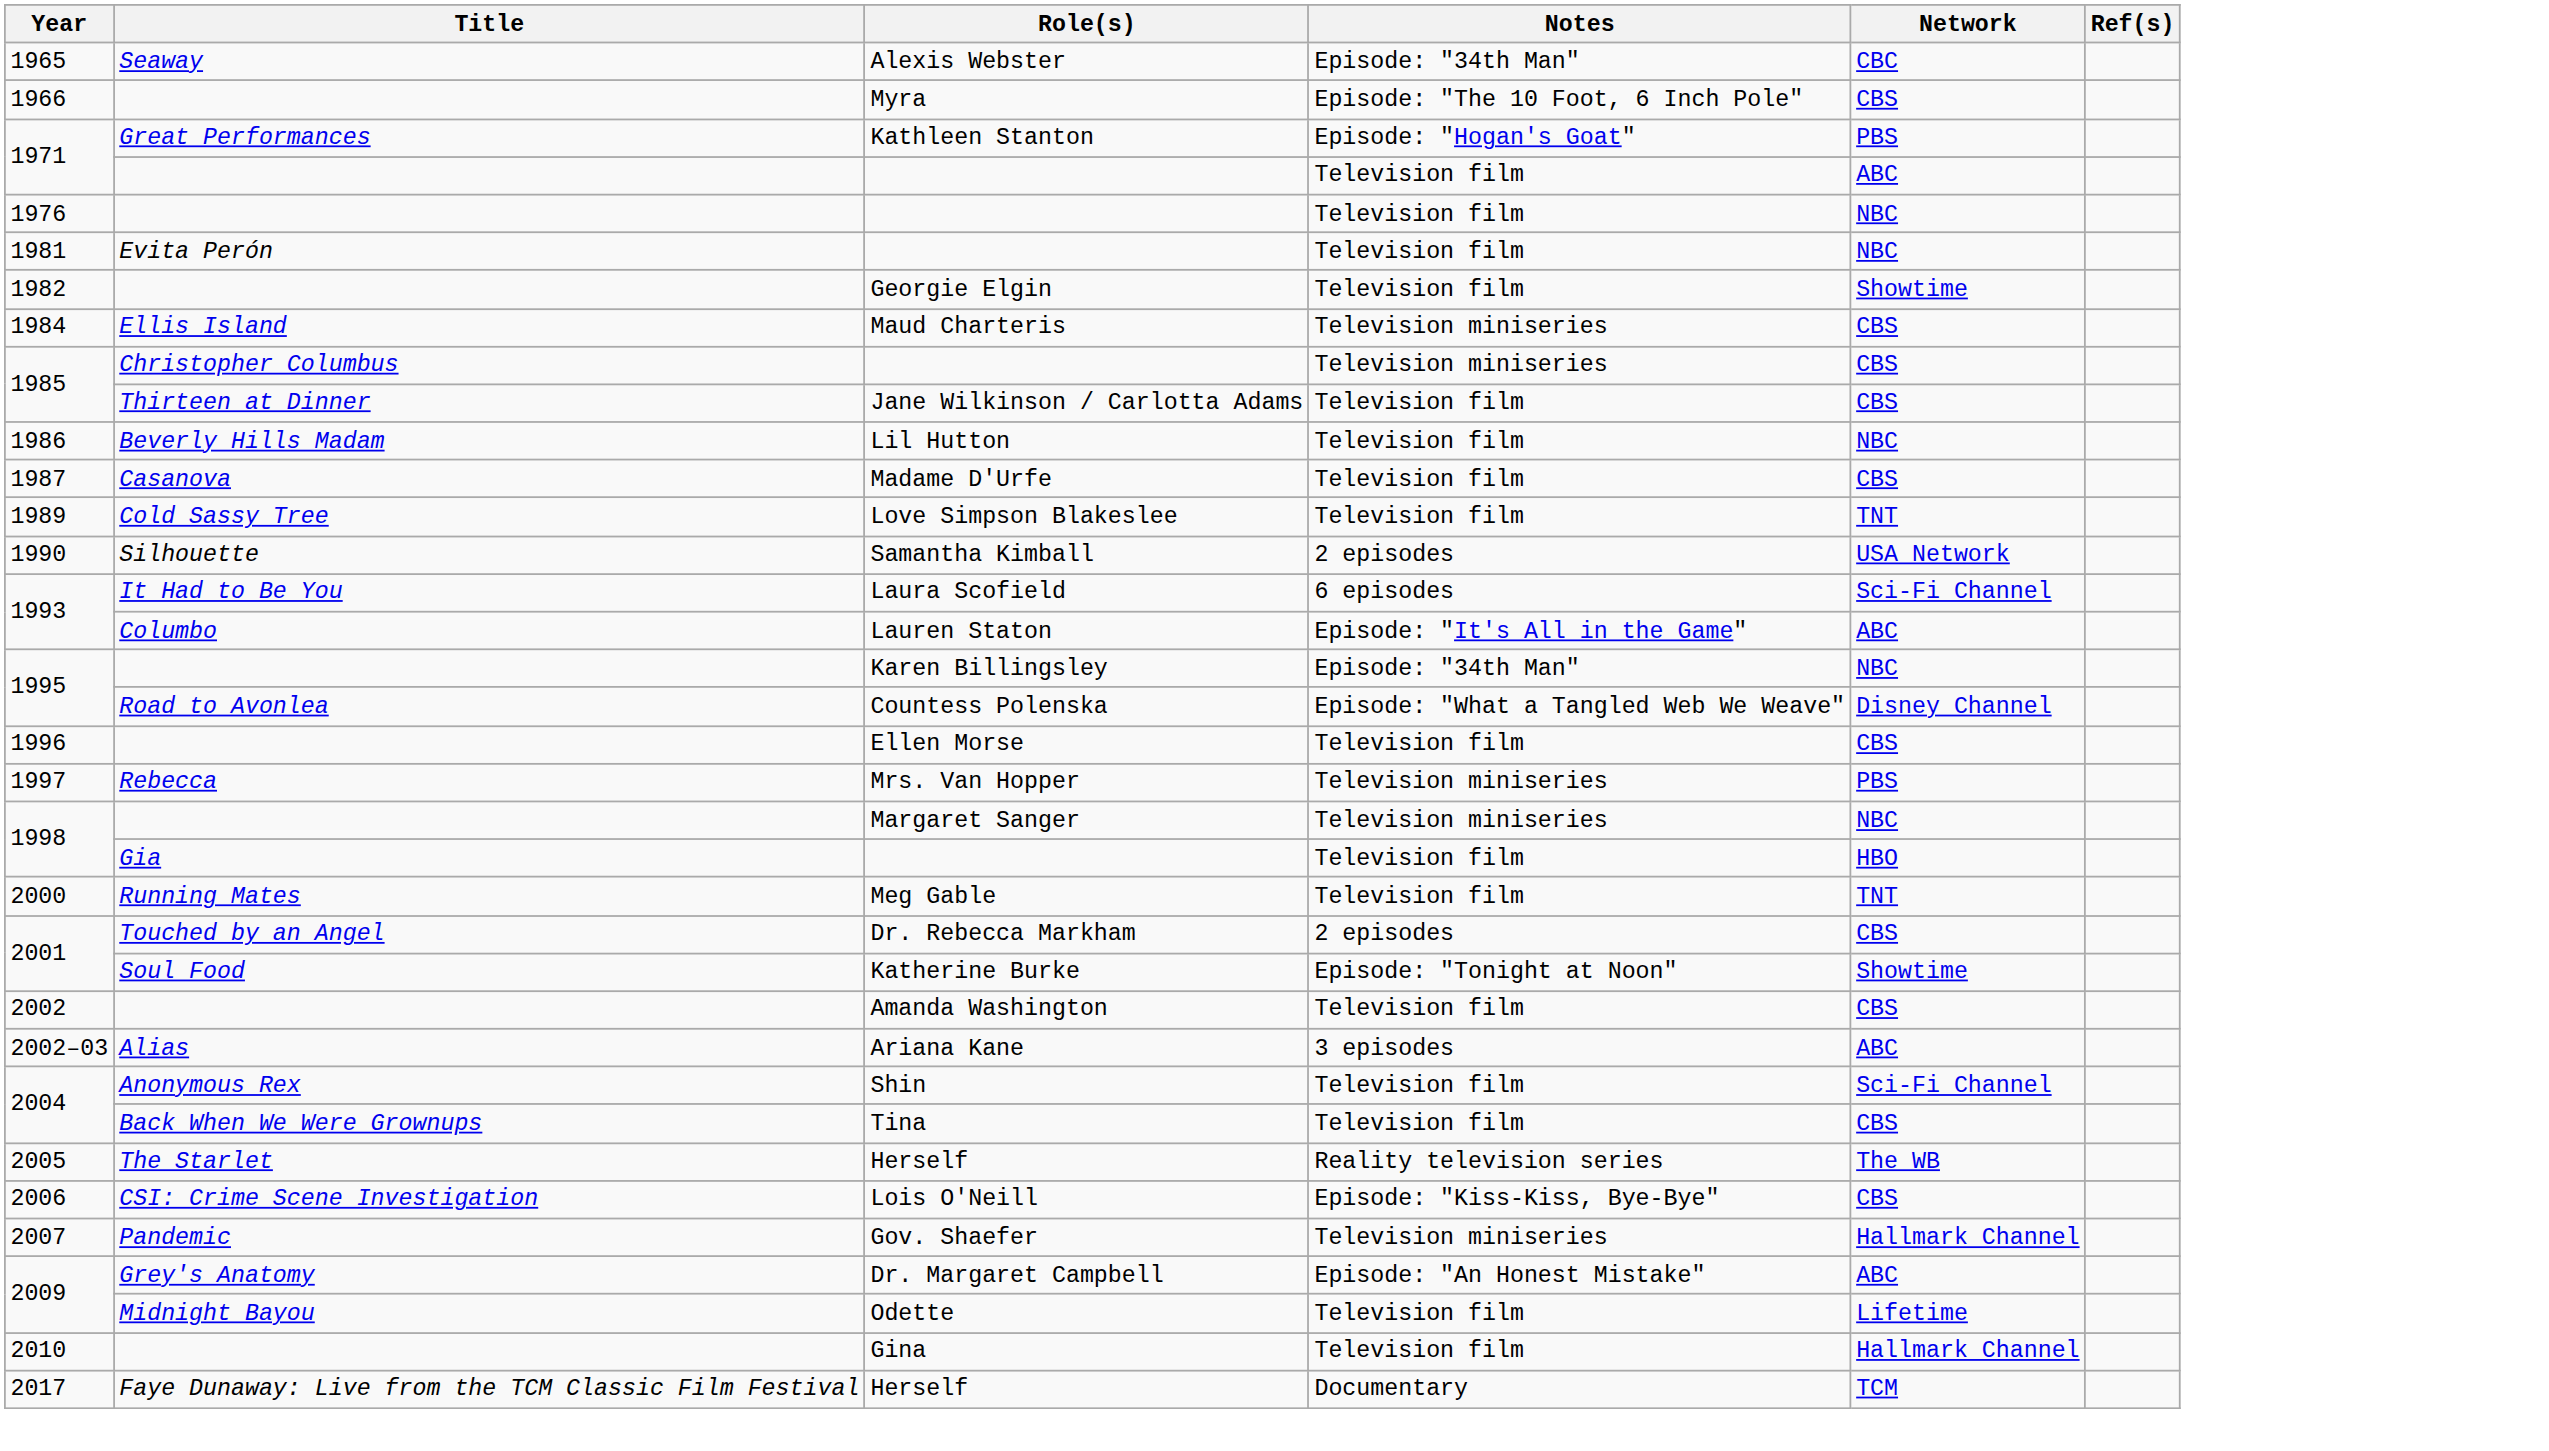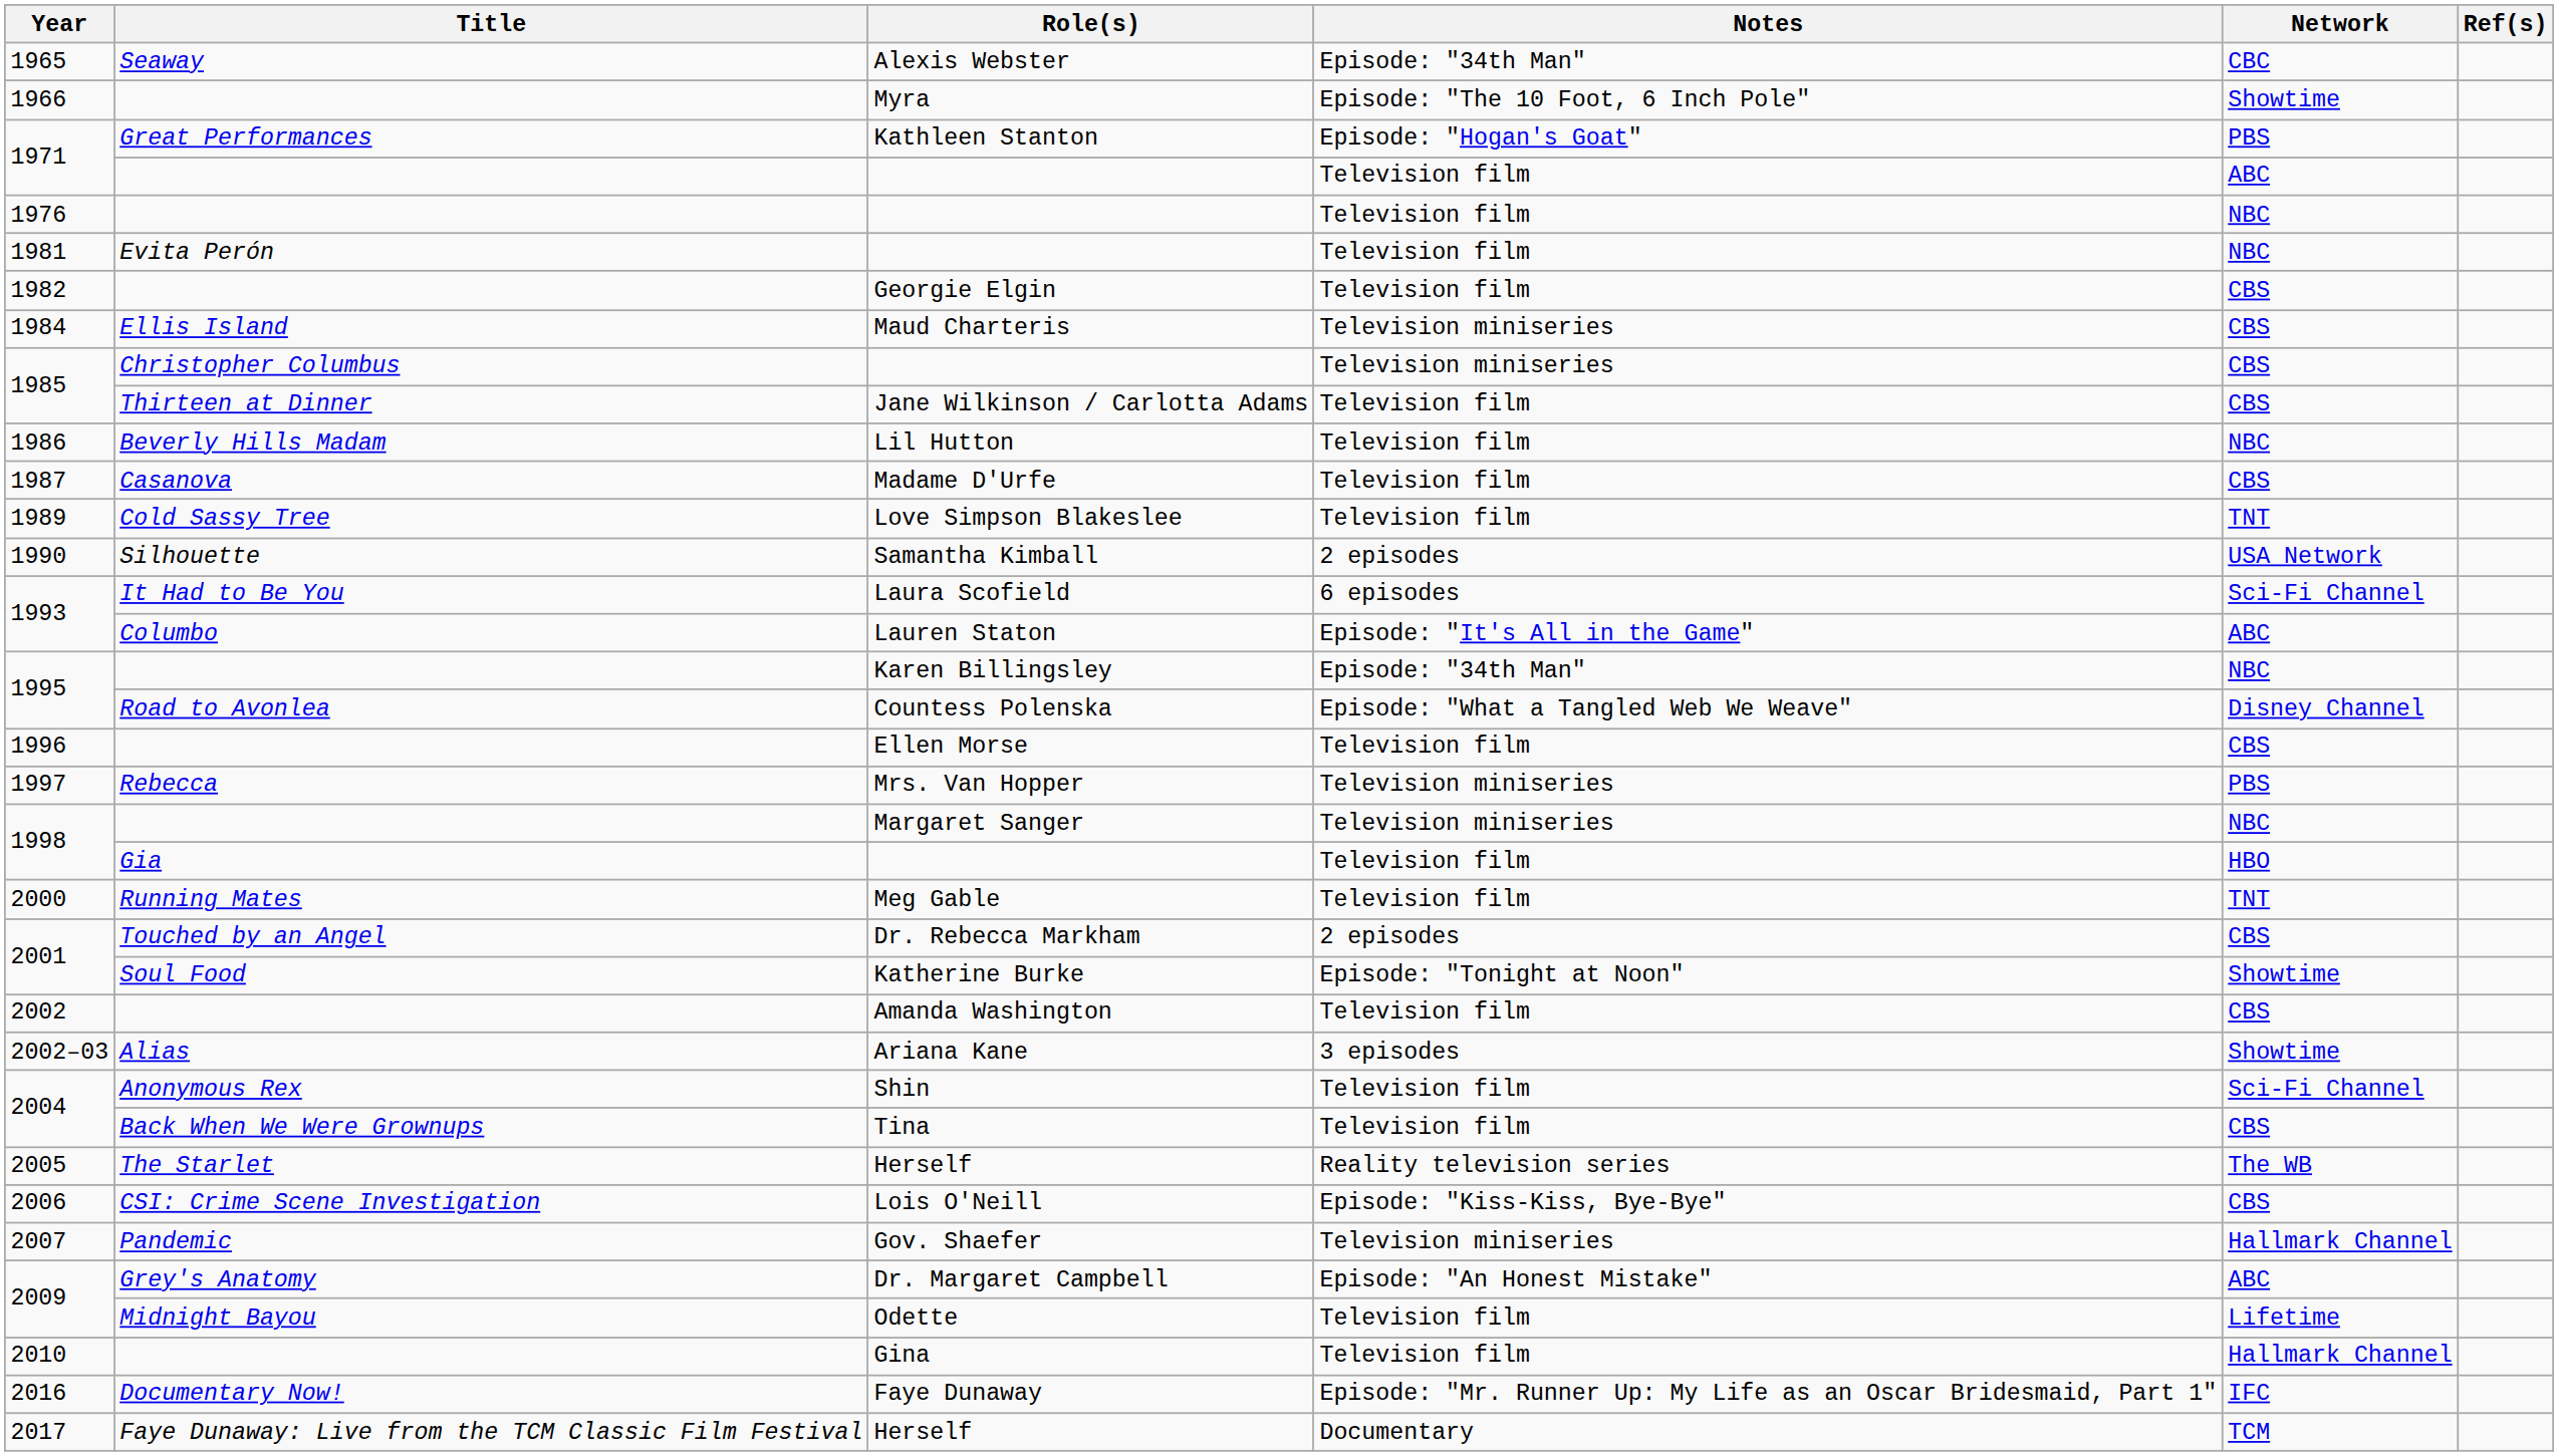 <table class="wikitable plainrowheaders sortable">
 <tr>
 <th>Year</th>
 <th>Title</th>
 <th>Role(s)</th>
 <th class="unsortable">Notes</th>
 <th>Network</th>
 <th class="unsortable">Ref(s)</th>
 </tr>
 <tr>
 <td>1965</td>
 <td><em><a href='#'>Seaway</a></em></td>
 <td>Alexis Webster</td>
 <td>Episode: "34th Man"</td>
 <td><a href='#'>CBC</a></td>
 <td style="text-align:center;"></td>
 </tr>
 <tr>
 <td>1966</td>
 <td><em></em></td>
 <td>Myra</td>
 <td>Episode: "The 10 Foot, 6 Inch Pole"</td>
-<td><a href='#'>CBS</a></td>
+<td><a href='#'>Showtime</a></td>
 <td style="text-align:center;"></td>
 </tr>
 <tr>
 <td rowspan="2">1971</td>
 <td><em><a href='#'>Great Performances</a></em></td>
 <td>Kathleen Stanton</td>
 <td>Episode: "<a href='#'>Hogan's Goat</a>"</td>
 <td><a href='#'>PBS</a></td>
 <td style="text-align:center;"></td>
 </tr>
 <tr>
 <td><em></em></td>
 <td></td>
 <td>Television film</td>
 <td><a href='#'>ABC</a></td>
 <td style="text-align:center;"></td>
 </tr>
 <tr>
 <td>1976</td>
 <td><em></em></td>
 <td></td>
 <td>Television film</td>
 <td><a href='#'>NBC</a></td>
 <td style="text-align:center;"></td>
 </tr>
 <tr>
 <td>1981</td>
 <td><em>Evita Perón</em></td>
 <td></td>
 <td>Television film</td>
 <td><a href='#'>NBC</a></td>
 <td style="text-align:center;"></td>
 </tr>
 <tr>
 <td>1982</td>
 <td><em></em></td>
 <td>Georgie Elgin</td>
 <td>Television film</td>
-<td><a href='#'>Showtime</a></td>
+<td><a href='#'>CBS</a></td>
 <td style="text-align:center;"></td>
 </tr>
 <tr>
 <td>1984</td>
 <td><em><a href='#'>Ellis Island</a></em></td>
 <td>Maud Charteris</td>
 <td>Television miniseries</td>
 <td><a href='#'>CBS</a></td>
 <td style="text-align:center;"></td>
 </tr>
 <tr>
 <td rowspan="2">1985</td>
 <td><em><a href='#'>Christopher Columbus</a></em></td>
 <td></td>
 <td>Television miniseries</td>
 <td><a href='#'>CBS</a></td>
 <td style="text-align:center;"></td>
 </tr>
 <tr>
 <td><em><a href='#'>Thirteen at Dinner</a></em></td>
 <td>Jane Wilkinson / Carlotta Adams</td>
 <td>Television film</td>
 <td><a href='#'>CBS</a></td>
 <td style="text-align:center;"></td>
 </tr>
 <tr>
 <td>1986</td>
 <td><em><a href='#'>Beverly Hills Madam</a></em></td>
 <td>Lil Hutton</td>
 <td>Television film</td>
 <td><a href='#'>NBC</a></td>
 <td style="text-align:center;"></td>
 </tr>
 <tr>
 <td>1987</td>
 <td><em><a href='#'>Casanova</a></em></td>
 <td>Madame D'Urfe</td>
 <td>Television film</td>
 <td><a href='#'>CBS</a></td>
 <td style="text-align:center;"></td>
 </tr>
 <tr>
 <td>1989</td>
 <td><em><a href='#'>Cold Sassy Tree</a></em></td>
 <td>Love Simpson Blakeslee</td>
 <td>Television film</td>
 <td><a href='#'>TNT</a></td>
 <td style="text-align:center;"></td>
 </tr>
 <tr>
 <td>1990</td>
 <td><em>Silhouette</em></td>
 <td>Samantha Kimball</td>
 <td>2 episodes</td>
 <td><a href='#'>USA Network</a></td>
 <td style="text-align:center;"></td>
 </tr>
 <tr>
 <td rowspan="2">1993</td>
 <td><em><a href='#'>It Had to Be You</a></em></td>
 <td>Laura Scofield</td>
 <td>6 episodes</td>
 <td><a href='#'>Sci-Fi Channel</a></td>
 <td style="text-align:center;"></td>
 </tr>
 <tr>
 <td><em><a href='#'>Columbo</a></em></td>
 <td>Lauren Staton</td>
 <td>Episode: "<a href='#'>It's All in the Game</a>"</td>
 <td><a href='#'>ABC</a></td>
 <td style="text-align:center;"></td>
 </tr>
 <tr>
 <td rowspan="2">1995</td>
 <td><em></em></td>
 <td>Karen Billingsley</td>
 <td>Episode: "34th Man"</td>
 <td><a href='#'>NBC</a></td>
 <td style="text-align:center;"></td>
 </tr>
 <tr>
 <td><em><a href='#'>Road to Avonlea</a></em></td>
 <td>Countess Polenska</td>
 <td>Episode: "What a Tangled Web We Weave"</td>
 <td><a href='#'>Disney Channel</a></td>
 <td style="text-align:center;"></td>
 </tr>
 <tr>
 <td>1996</td>
 <td><em></em></td>
 <td>Ellen Morse</td>
 <td>Television film</td>
 <td><a href='#'>CBS</a></td>
 <td style="text-align:center;"></td>
 </tr>
 <tr>
 <td>1997</td>
 <td><em><a href='#'>Rebecca</a></em></td>
 <td>Mrs. Van Hopper</td>
 <td>Television miniseries</td>
 <td><a href='#'>PBS</a></td>
 <td style="text-align:center;"></td>
 </tr>
 <tr>
 <td rowspan="2">1998</td>
 <td><em></em></td>
 <td>Margaret Sanger</td>
 <td>Television miniseries</td>
 <td><a href='#'>NBC</a></td>
 <td style="text-align:center;"></td>
 </tr>
 <tr>
 <td><em><a href='#'>Gia</a></em></td>
 <td></td>
 <td>Television film</td>
 <td><a href='#'>HBO</a></td>
 <td style="text-align:center;"></td>
 </tr>
 <tr>
 <td>2000</td>
 <td><em><a href='#'>Running Mates</a></em></td>
 <td>Meg Gable</td>
 <td>Television film</td>
 <td><a href='#'>TNT</a></td>
 <td style="text-align:center;"></td>
 </tr>
 <tr>
 <td rowspan="2">2001</td>
 <td><em><a href='#'>Touched by an Angel</a></em></td>
 <td>Dr. Rebecca Markham</td>
 <td>2 episodes</td>
 <td><a href='#'>CBS</a></td>
 <td style="text-align:center;"></td>
 </tr>
 <tr>
 <td><em><a href='#'>Soul Food</a></em></td>
 <td>Katherine Burke</td>
 <td>Episode: "Tonight at Noon"</td>
 <td><a href='#'>Showtime</a></td>
 <td style="text-align:center;"></td>
 </tr>
 <tr>
 <td>2002</td>
 <td><em></em></td>
 <td>Amanda Washington</td>
 <td>Television film</td>
 <td><a href='#'>CBS</a></td>
 <td style="text-align:center;"></td>
 </tr>
 <tr>
 <td>2002–03</td>
 <td><em><a href='#'>Alias</a></em></td>
 <td>Ariana Kane</td>
 <td>3 episodes</td>
-<td><a href='#'>ABC</a></td>
+<td><a href='#'>Showtime</a></td>
 <td style="text-align:center;"></td>
 </tr>
 <tr>
 <td rowspan="2">2004</td>
 <td><em><a href='#'>Anonymous Rex</a></em></td>
 <td>Shin</td>
 <td>Television film</td>
 <td><a href='#'>Sci-Fi Channel</a></td>
 <td style="text-align:center;"></td>
 </tr>
 <tr>
 <td><em><a href='#'>Back When We Were Grownups</a></em></td>
 <td>Tina</td>
 <td>Television film</td>
 <td><a href='#'>CBS</a></td>
 <td style="text-align:center;"></td>
 </tr>
 <tr>
 <td>2005</td>
 <td><em><a href='#'>The Starlet</a></em></td>
 <td>Herself</td>
 <td>Reality television series</td>
 <td><a href='#'>The WB</a></td>
 <td style="text-align:center;"></td>
 </tr>
 <tr>
 <td>2006</td>
 <td><em><a href='#'>CSI: Crime Scene Investigation</a></em></td>
 <td>Lois O'Neill</td>
 <td>Episode: "Kiss-Kiss, Bye-Bye"</td>
 <td><a href='#'>CBS</a></td>
 <td style="text-align:center;"></td>
 </tr>
 <tr>
 <td>2007</td>
 <td><em><a href='#'>Pandemic</a></em></td>
 <td>Gov. Shaefer</td>
 <td>Television miniseries</td>
 <td><a href='#'>Hallmark Channel</a></td>
 <td style="text-align:center;"></td>
 </tr>
 <tr>
 <td rowspan="2">2009</td>
 <td><em><a href='#'>Grey's Anatomy</a></em></td>
 <td>Dr. Margaret Campbell</td>
 <td>Episode: "An Honest Mistake"</td>
 <td><a href='#'>ABC</a></td>
 <td style="text-align:center;"></td>
 </tr>
 <tr>
 <td><em><a href='#'>Midnight Bayou</a></em></td>
 <td>Odette</td>
 <td>Television film</td>
 <td><a href='#'>Lifetime</a></td>
 <td style="text-align:center;"></td>
 </tr>
 <tr>
 <td>2010</td>
 <td><em></em></td>
 <td>Gina</td>
 <td>Television film</td>
 <td><a href='#'>Hallmark Channel</a></td>
 <td style="text-align:center;"></td>
 </tr>
 <tr>
+<td>2016</td>
+<td><em><a href='#'>Documentary Now!</a></em></td>
+<td>Faye Dunaway</td>
+<td>Episode: "Mr. Runner Up: My Life as an Oscar Bridesmaid, Part 1"</td>
+<td><a href='#'>IFC</a></td>
+<td style="text-align:center;"></td>
+</tr>
+<tr>
 <td>2017</td>
 <td><em>Faye Dunaway: Live from the TCM Classic Film Festival</em></td>
 <td>Herself</td>
 <td>Documentary</td>
 <td><a href='#'>TCM</a></td>
 <td style="text-align:center;"></td>
 </tr>
 </table>
